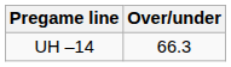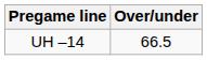 <table class="wikitable">
 <tr align="center">
 <th style=>Pregame line</th>
 <th style=>Over/under</th>
 </tr>
 <tr align="center">
 <td>UH –14</td>
-<td>66.3</td>
+<td>66.5</td>
 </tr>
 </table>
